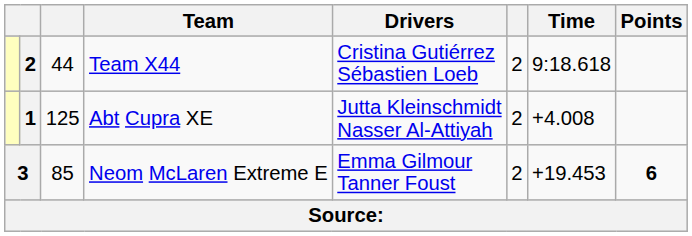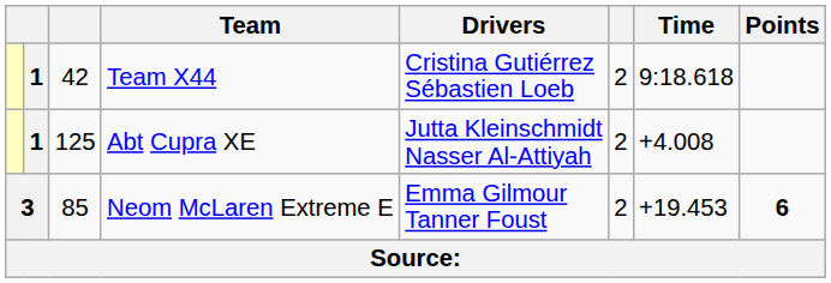 <table class="wikitable" style="font-size: 85%">
 <tr>
 <th scope="col" colspan="2"></th>
 <th scope="col"></th>
 <th scope="col">Team</th>
 <th scope="col">Drivers</th>
 <th scope="col"></th>
 <th scope="col">Time</th>
 <th scope="col">Points</th>
 </tr>
 <tr>
 <td style="background-color:#FFFFBF"> </td>
-<th scope=row>2</th>
-<td align=center>44</td>
+<th scope=row>1</th>
+<td align=center>42</td>
 <td> <a href='#'>Team X44</a></td>
 <td> <a href='#'>Cristina Gutiérrez</a><br> <a href='#'>Sébastien Loeb</a></td>
 <td>2</td>
 <td>9:18.618</td>
 <td></td>
 </tr>
 <tr>
 <td style="background-color:#FFFFBF"> </td>
 <th scope=row>1</th>
 <td align=center>125</td>
 <td> <a href='#'>Abt</a> <a href='#'>Cupra</a> XE</td>
 <td> <a href='#'>Jutta Kleinschmidt</a><br> <a href='#'>Nasser Al-Attiyah</a></td>
 <td>2</td>
 <td>+4.008</td>
 <td></td>
 </tr>
 <tr>
 <th scope=row colspan=2>3</th>
 <td align=center>85</td>
 <td> <a href='#'>Neom</a> <a href='#'>McLaren</a> Extreme E</td>
 <td> <a href='#'>Emma Gilmour</a><br> <a href='#'>Tanner Foust</a></td>
 <td>2</td>
 <td>+19.453</td>
 <td align=center><strong>6</strong></td>
 </tr>
 <tr>
 <th colspan="8">Source:</th>
 </tr>
 </table>
